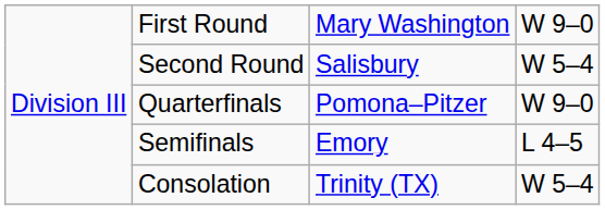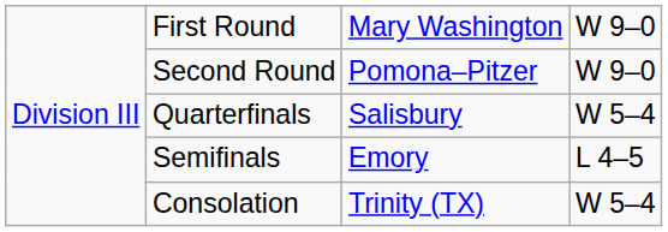 <table class="wikitable">
 <tr>
 <td rowspan="5"><a href='#'>Division III</a></td>
 <td>First Round</td>
 <td><a href='#'>Mary Washington</a></td>
 <td>W 9–0</td>
 </tr>
 <tr>
 <td>Second Round</td>
-<td><a href='#'>Salisbury</a></td>
-<td>W 5–4</td>
+<td><a href='#'>Pomona–Pitzer</a></td>
+<td>W 9–0</td>
 </tr>
 <tr>
 <td>Quarterfinals</td>
-<td><a href='#'>Pomona–Pitzer</a></td>
-<td>W 9–0</td>
+<td><a href='#'>Salisbury</a></td>
+<td>W 5–4</td>
 </tr>
 <tr>
 <td>Semifinals</td>
 <td><a href='#'>Emory</a></td>
 <td>L 4–5</td>
 </tr>
 <tr>
 <td>Consolation</td>
 <td><a href='#'>Trinity (TX)</a></td>
 <td>W 5–4</td>
 </tr>
 </table>
